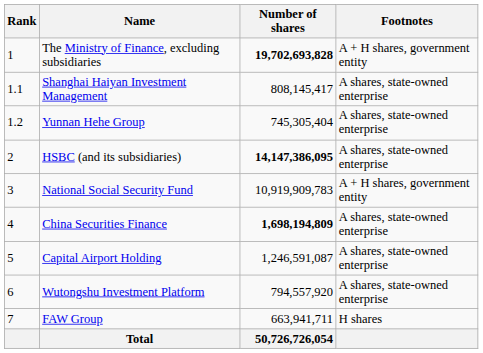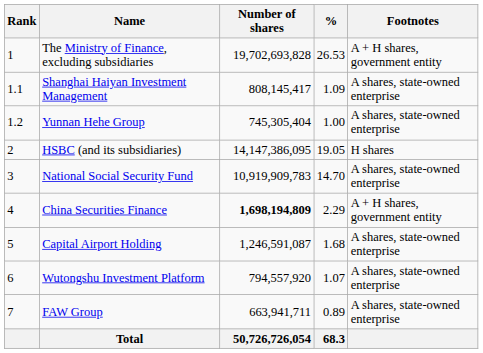 <table class="wikitable">
 <tr>
 <th>Rank</th>
 <th>Name</th>
 <th>Number of shares</th>
+<th>%</th>
 <th>Footnotes</th>
 </tr>
 <tr>
 <td>1</td>
 <td>The <a href='#'>Ministry of Finance</a>, excluding subsidiaries</td>
-<td style="text-align: right;"><strong>19,702,693,828</strong></td>
+<td style="text-align: right;">19,702,693,828</td>
+<td style="text-align: right;">26.53</td>
 <td>A + H shares, government entity</td>
 </tr>
 <tr>
 <td>1.1</td>
 <td><a href='#'>Shanghai Haiyan Investment Management</a></td>
 <td style="text-align: right;">808,145,417</td>
+<td style="text-align: right;">1.09</td>
 <td>A shares, state-owned enterprise</td>
 </tr>
 <tr>
 <td>1.2</td>
 <td><a href='#'>Yunnan Hehe Group</a></td>
 <td style="text-align: right;">745,305,404</td>
+<td style="text-align: right;">1.00</td>
 <td>A shares, state-owned enterprise</td>
 </tr>
 <tr>
 <td>2</td>
 <td><a href='#'>HSBC</a> (and its subsidiaries)</td>
-<td style="text-align: right;"><strong>14,147,386,095</strong></td>
-<td>A shares, state-owned enterprise</td>
+<td style="text-align: right;">14,147,386,095</td>
+<td style="text-align: right;">19.05</td>
+<td>H shares</td>
 </tr>
 <tr>
 <td>3</td>
 <td><a href='#'>National Social Security Fund</a></td>
 <td style="text-align: right;">10,919,909,783</td>
-<td>A + H shares, government entity</td>
+<td style="text-align: right;">14.70</td>
+<td>A shares, state-owned enterprise</td>
 </tr>
 <tr>
 <td>4</td>
 <td><a href='#'>China Securities Finance</a></td>
 <td style="text-align: right;"><strong>1,698,194,809</strong></td>
-<td>A shares, state-owned enterprise</td>
+<td style="text-align: right;">2.29</td>
+<td>A + H shares, government entity</td>
 </tr>
 <tr>
 <td>5</td>
 <td><a href='#'>Capital Airport Holding</a></td>
 <td style="text-align: right;">1,246,591,087</td>
+<td style="text-align: right;">1.68</td>
 <td>A shares, state-owned enterprise</td>
 </tr>
 <tr>
 <td>6</td>
 <td><a href='#'>Wutongshu Investment Platform</a></td>
 <td style="text-align: right;">794,557,920</td>
+<td style="text-align: right;">1.07</td>
 <td>A shares, state-owned enterprise</td>
 </tr>
 <tr>
 <td>7</td>
 <td><a href='#'>FAW Group</a></td>
 <td style="text-align: right;">663,941,711</td>
-<td>H shares</td>
+<td style="text-align: right;">0.89</td>
+<td>A shares, state-owned enterprise</td>
 </tr>
 <tr>
 <th></th>
 <th>Total</th>
 <th style="text-align: right;">50,726,726,054</th>
+<th style="text-align: right;">68.3</th>
 <th></th>
 </tr>
 </table>
